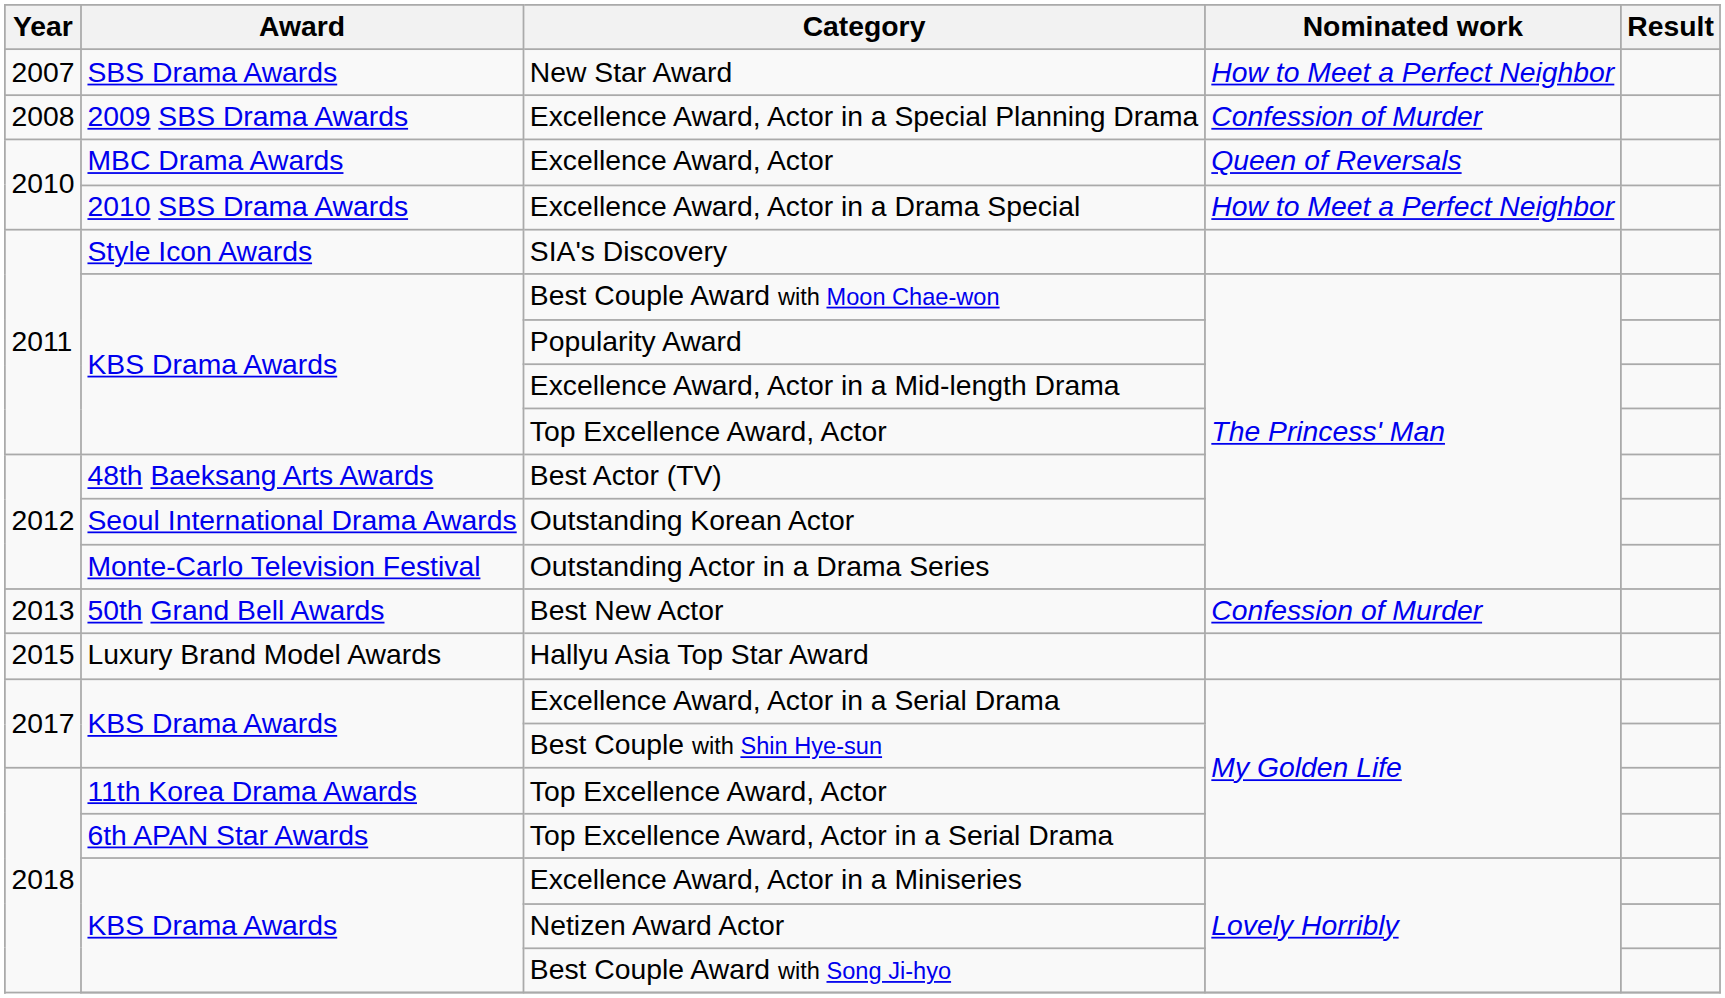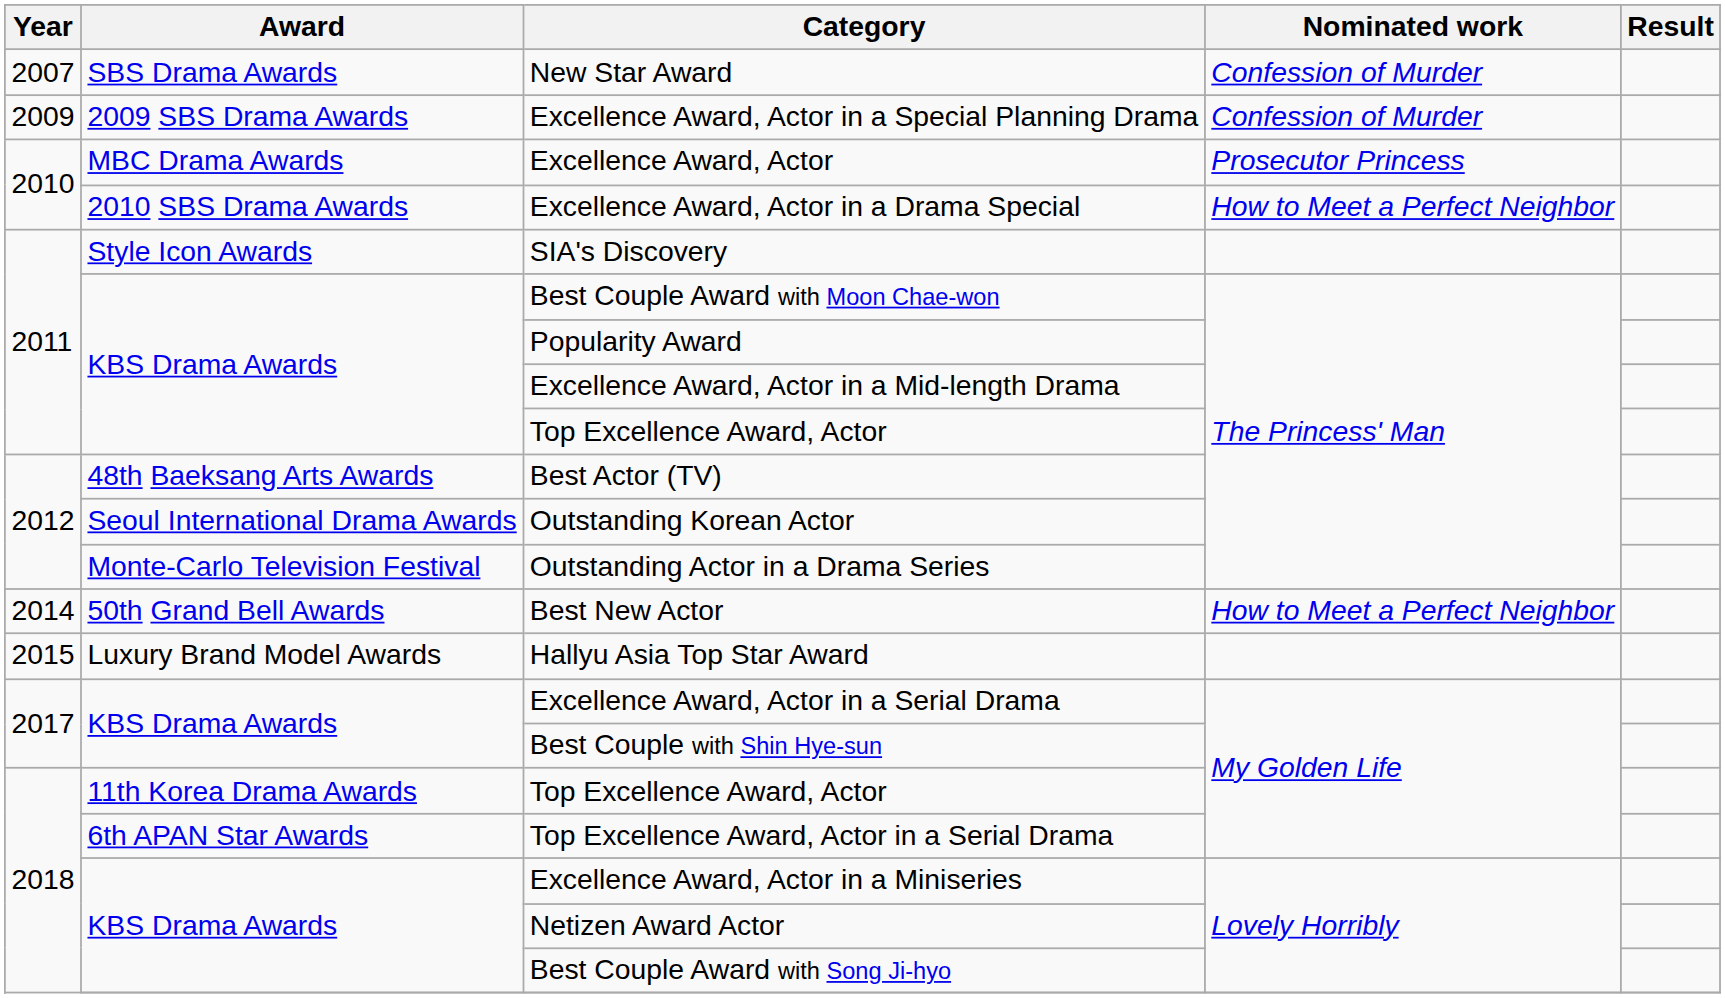 <table class="wikitable">
 <tr>
 <th>Year</th>
 <th>Award</th>
 <th>Category</th>
 <th>Nominated work</th>
 <th>Result</th>
 </tr>
 <tr>
 <td>2007</td>
 <td><a href='#'>SBS Drama Awards</a></td>
 <td>New Star Award</td>
-<td><em><a href='#'>How to Meet a Perfect Neighbor</a></em></td>
+<td><em><a href='#'>Confession of Murder</a></em></td>
 <td></td>
 </tr>
 <tr>
-<td>2008</td>
+<td>2009</td>
 <td><a href='#'>2009</a> <a href='#'>SBS Drama Awards</a></td>
 <td>Excellence Award, Actor in a Special Planning Drama</td>
 <td><em><a href='#'>Confession of Murder</a></em></td>
 <td></td>
 </tr>
 <tr>
 <td rowspan=2>2010</td>
 <td><a href='#'>MBC Drama Awards</a></td>
 <td>Excellence Award, Actor</td>
-<td><em><a href='#'>Queen of Reversals</a></em></td>
+<td><em><a href='#'>Prosecutor Princess</a></em></td>
 <td></td>
 </tr>
 <tr>
 <td><a href='#'>2010</a> <a href='#'>SBS Drama Awards</a></td>
 <td>Excellence Award, Actor in a Drama Special</td>
 <td><em><a href='#'>How to Meet a Perfect Neighbor</a></em></td>
 <td></td>
 </tr>
 <tr>
 <td rowspan=5>2011</td>
 <td><a href='#'>Style Icon Awards</a></td>
 <td>SIA's Discovery</td>
 <td></td>
 <td></td>
 </tr>
 <tr>
 <td rowspan=4><a href='#'>KBS Drama Awards</a></td>
 <td>Best Couple Award <small>with <a href='#'>Moon Chae-won</a></small></td>
 <td rowspan=7><em><a href='#'>The Princess' Man</a></em></td>
 <td></td>
 </tr>
 <tr>
 <td>Popularity Award</td>
 <td></td>
 </tr>
 <tr>
 <td>Excellence Award, Actor in a Mid-length Drama</td>
 <td></td>
 </tr>
 <tr>
 <td>Top Excellence Award, Actor</td>
 <td></td>
 </tr>
 <tr>
 <td rowspan=3>2012</td>
 <td><a href='#'>48th</a> <a href='#'>Baeksang Arts Awards</a></td>
 <td>Best Actor (TV)</td>
 <td></td>
 </tr>
 <tr>
 <td><a href='#'>Seoul International Drama Awards</a></td>
 <td>Outstanding Korean Actor</td>
 <td></td>
 </tr>
 <tr>
 <td><a href='#'>Monte-Carlo Television Festival</a></td>
 <td>Outstanding Actor in a Drama Series</td>
 <td></td>
 </tr>
 <tr>
-<td>2013</td>
+<td>2014</td>
 <td><a href='#'>50th</a> <a href='#'>Grand Bell Awards</a></td>
 <td>Best New Actor</td>
-<td><em><a href='#'>Confession of Murder</a></em></td>
+<td><em><a href='#'>How to Meet a Perfect Neighbor</a></em></td>
 <td></td>
 </tr>
 <tr>
 <td>2015</td>
 <td>Luxury Brand Model Awards</td>
 <td>Hallyu Asia Top Star Award</td>
 <td></td>
 <td></td>
 </tr>
 <tr>
 <td rowspan="2">2017</td>
 <td rowspan="2"><a href='#'>KBS Drama Awards</a></td>
 <td>Excellence Award, Actor in a Serial Drama</td>
 <td rowspan="4"><em><a href='#'>My Golden Life</a></em></td>
 <td></td>
 </tr>
 <tr>
 <td>Best Couple <small>with <a href='#'>Shin Hye-sun</a></small></td>
 <td></td>
 </tr>
 <tr>
 <td rowspan=6>2018</td>
 <td><a href='#'>11th Korea Drama Awards</a></td>
 <td>Top Excellence Award, Actor</td>
 <td></td>
 </tr>
 <tr>
 <td><a href='#'>6th APAN Star Awards</a></td>
 <td>Top Excellence Award, Actor in a Serial Drama</td>
 <td></td>
 </tr>
 <tr>
 <td rowspan=3><a href='#'>KBS Drama Awards</a></td>
 <td>Excellence Award, Actor in a Miniseries</td>
 <td rowspan=3><em><a href='#'>Lovely Horribly</a></em></td>
 <td></td>
 </tr>
 <tr>
 <td>Netizen Award  Actor</td>
 <td></td>
 </tr>
 <tr>
 <td>Best Couple Award <small>with <a href='#'>Song Ji-hyo</a></small></td>
 <td></td>
 </tr>
 <tr>
 </tr>
 </table>
